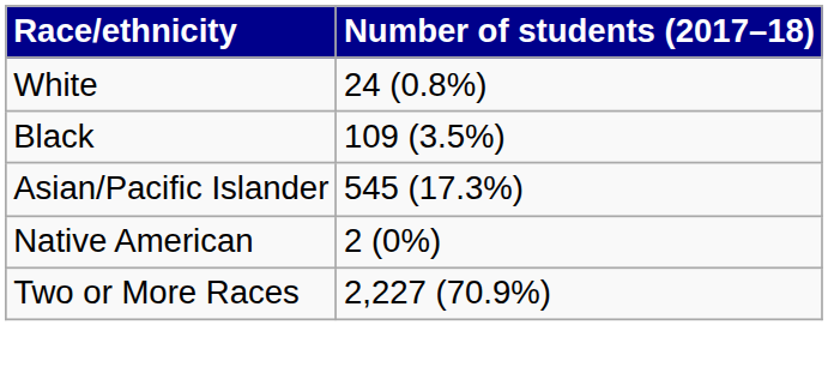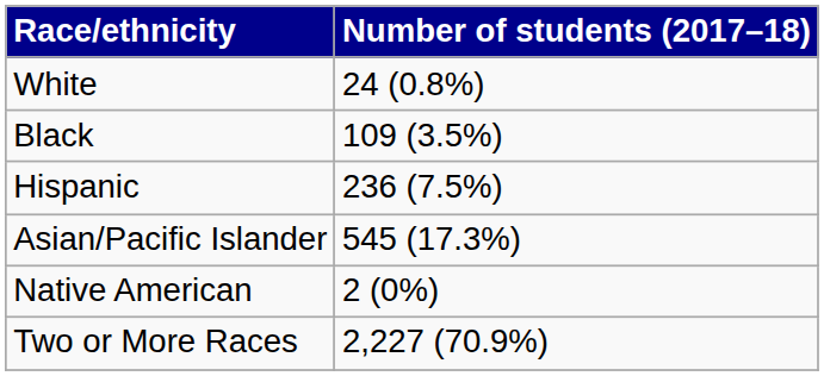 <table class="wikitable" style="font-size: 100%;">
 <tr>
 <td style="background:darkblue; color:white; text-align:left;"><strong>Race/ethnicity</strong></td>
 <td style="background:darkblue; color:white; text-align:left;"><strong>Number of students (2017–18)</strong></td>
 </tr>
 <tr>
 <td>White</td>
 <td>24 (0.8%)</td>
 </tr>
 <tr>
 <td>Black</td>
 <td>109 (3.5%)</td>
 </tr>
 <tr>
+<td>Hispanic</td>
+<td>236 (7.5%)</td>
+</tr>
+<tr>
 <td>Asian/Pacific Islander</td>
 <td>545 (17.3%)</td>
 </tr>
 <tr>
 <td>Native American</td>
 <td>2 (0%)</td>
 </tr>
 <tr>
 <td>Two or More Races</td>
 <td>2,227 (70.9%)</td>
 </tr>
 </table>
